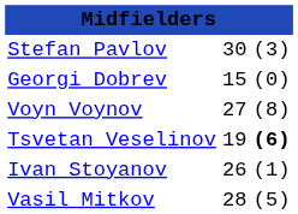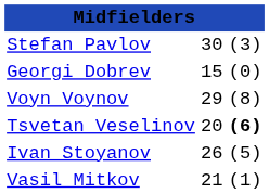 <table class="toccolours" border="0" cellpadding="2" cellspacing="0" align="left" style="margin:0.5em;">
 <tr>
 <th colspan="4" align="center" bgcolor="#2049B7"><span>Midfielders</span></th>
 </tr>
 <tr>
 <td> <a href='#'>Stefan Pavlov</a></td>
 <td>30</td>
 <td>(3)</td>
 </tr>
 <tr>
 <td> <a href='#'>Georgi Dobrev</a></td>
 <td>15</td>
 <td>(0)</td>
 </tr>
 <tr>
 <td> <a href='#'>Voyn Voynov</a></td>
-<td>27</td>
+<td>29</td>
 <td>(8)</td>
 </tr>
 <tr>
 <td> <a href='#'>Tsvetan Veselinov</a></td>
-<td>19</td>
+<td>20</td>
 <td><strong>(6)</strong></td>
 </tr>
 <tr>
 <td> <a href='#'>Ivan Stoyanov</a></td>
 <td>26</td>
-<td>(1)</td>
+<td>(5)</td>
 </tr>
 <tr>
 <td> <a href='#'>Vasil Mitkov</a></td>
-<td>28</td>
-<td>(5)</td>
+<td>21</td>
+<td>(1)</td>
 </tr>
 <tr>
 </tr>
 </table>
